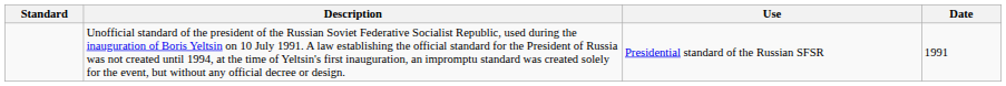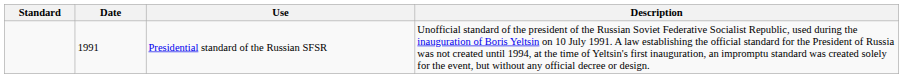 <table class="wikitable">
 <tr>
 <th width="100">Standard</th>
+<th width="100">Date</th>
+<th width="400">Use</th>
 <th width="725">Description</th>
-<th width="400">Use</th>
-<th width="100">Date</th>
 </tr>
 <tr>
 <td></td>
+<td>1991</td>
+<td><a href='#'>Presidential</a> standard of the Russian SFSR</td>
 <td>Unofficial standard of the president of the Russian Soviet Federative Socialist Republic, used during the <a href='#'>inauguration of Boris Yeltsin</a> on 10 July 1991. A law establishing the official standard for the President of Russia was not created until 1994, at the time of Yeltsin's first inauguration, an impromptu standard was created solely for the event, but without any official decree or design.</td>
-<td><a href='#'>Presidential</a> standard of the Russian SFSR</td>
-<td>1991</td>
 </tr>
 </table>
